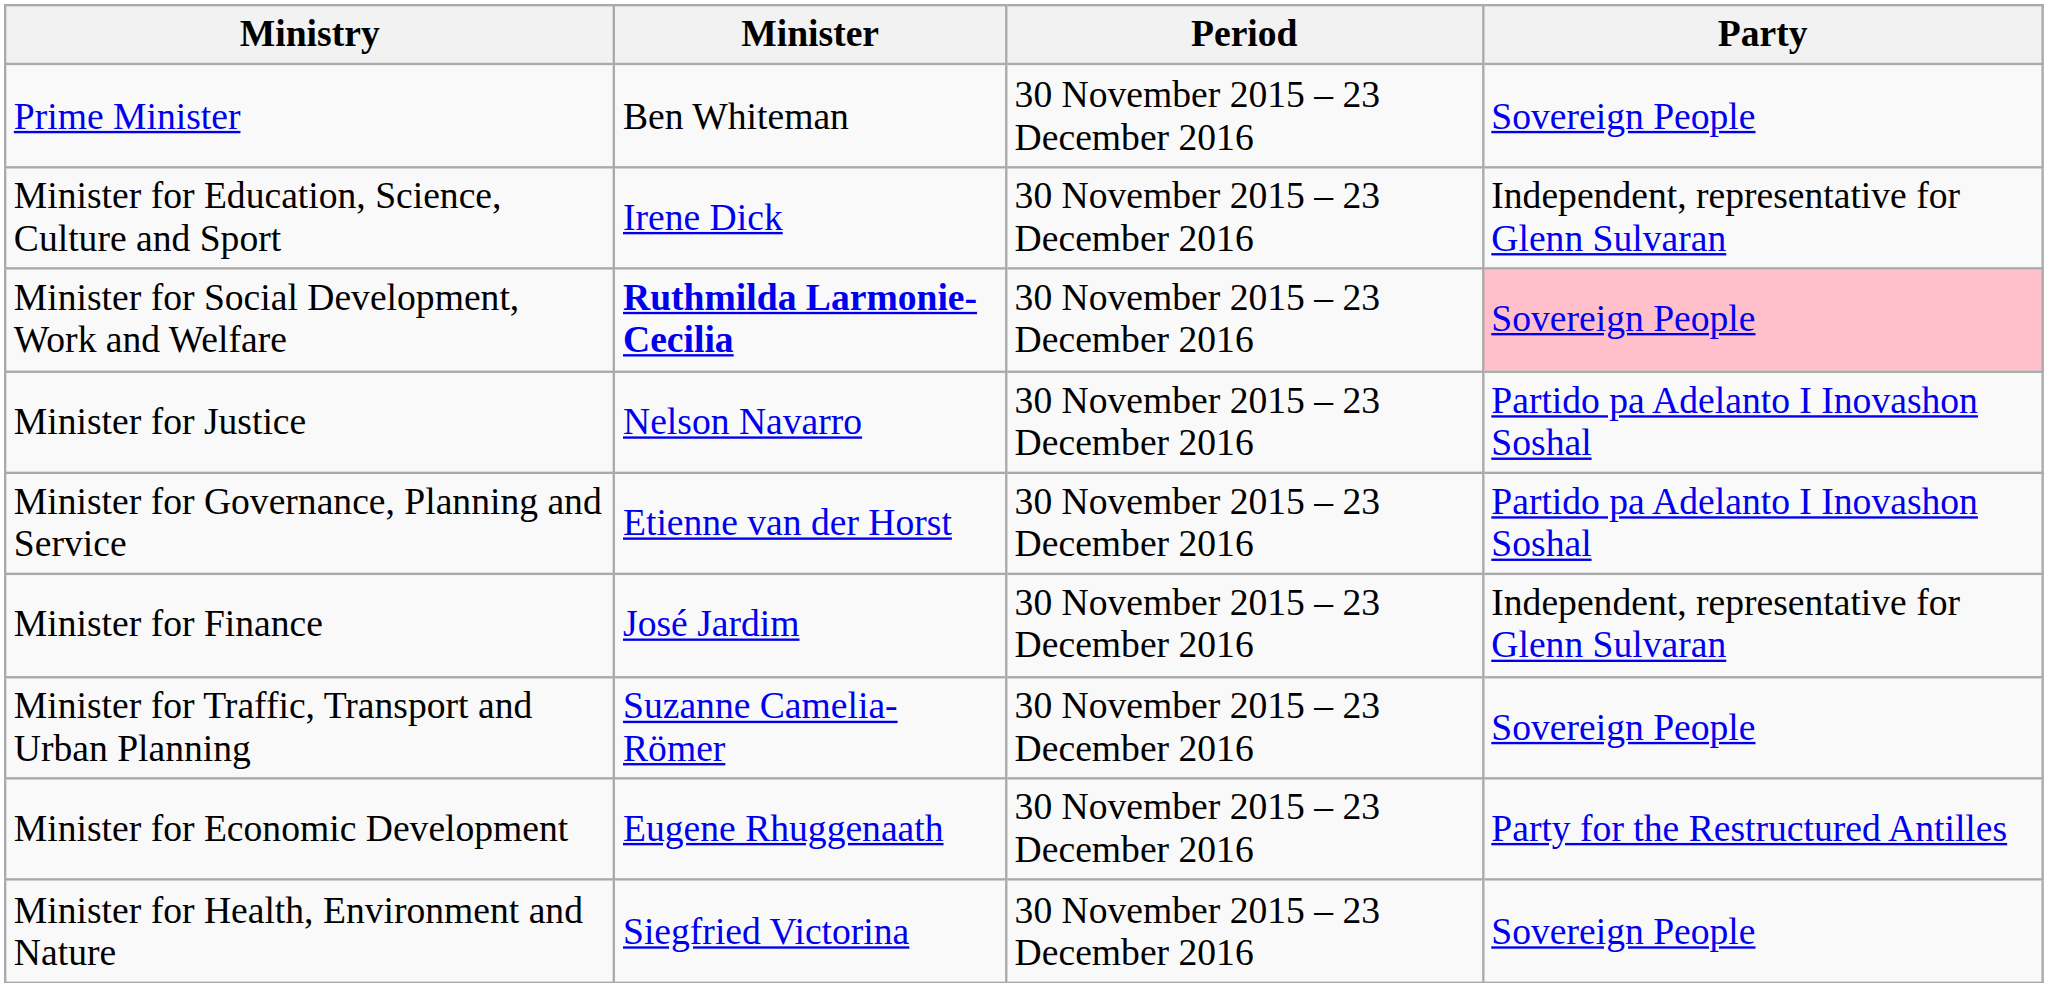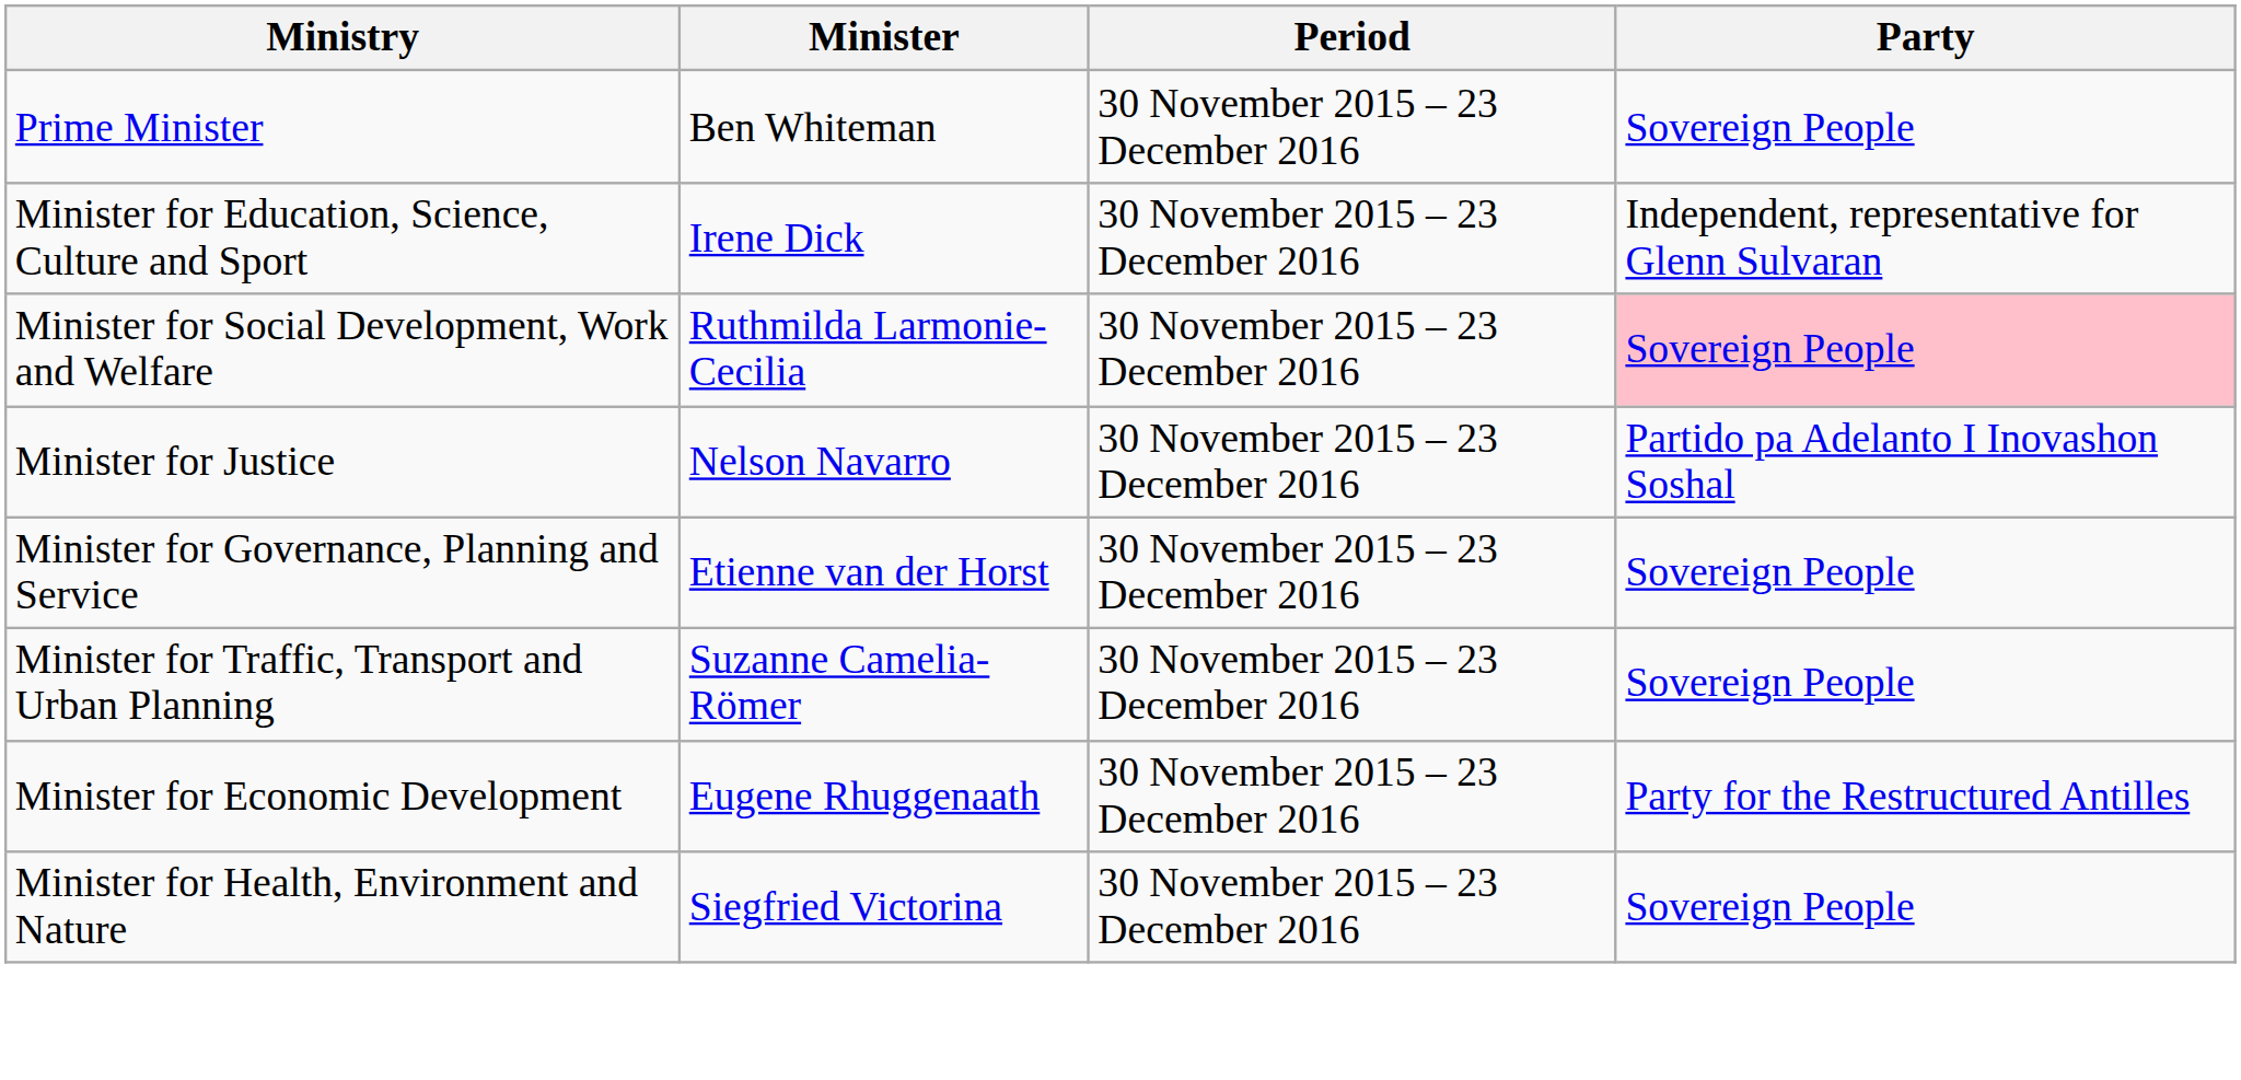 <table class="wikitable">
 <tr>
 <th>Ministry</th>
 <th>Minister</th>
 <th>Period</th>
 <th>Party</th>
 </tr>
 <tr>
 <td><a href='#'>Prime Minister</a></td>
 <td>Ben Whiteman</td>
 <td>30 November 2015 – 23 December 2016</td>
 <td><a href='#'>Sovereign People</a></td>
 </tr>
 <tr>
 <td>Minister for Education, Science, Culture and Sport</td>
 <td><a href='#'>Irene Dick</a></td>
 <td>30 November 2015 – 23 December 2016</td>
 <td>Independent, representative for <a href='#'>Glenn Sulvaran</a></td>
 </tr>
 <tr>
 <td>Minister for Social Development, Work and Welfare</td>
-<td><strong><a href='#'>Ruthmilda Larmonie-Cecilia</a></strong></td>
+<td><a href='#'>Ruthmilda Larmonie-Cecilia</a></td>
 <td>30 November 2015 – 23 December 2016</td>
 <td style="background: pink;"><a href='#'>Sovereign People</a></td>
 </tr>
 <tr>
 <td>Minister for Justice</td>
 <td><a href='#'>Nelson Navarro</a></td>
 <td>30 November 2015 – 23 December 2016</td>
 <td><a href='#'>Partido pa Adelanto I Inovashon Soshal</a></td>
 </tr>
 <tr>
 <td>Minister for Governance, Planning and Service</td>
 <td><a href='#'>Etienne van der Horst</a></td>
 <td>30 November 2015 – 23 December 2016</td>
-<td><a href='#'>Partido pa Adelanto I Inovashon Soshal</a></td>
-</tr>
-<tr>
-<td>Minister for Finance</td>
-<td><a href='#'>José Jardim</a></td>
-<td>30 November 2015 – 23 December 2016</td>
-<td>Independent, representative for <a href='#'>Glenn Sulvaran</a></td>
+<td><a href='#'>Sovereign People</a></td>
 </tr>
 <tr>
 <td>Minister for Traffic, Transport and Urban Planning</td>
 <td><a href='#'>Suzanne Camelia-Römer</a></td>
 <td>30 November 2015 – 23 December 2016</td>
 <td><a href='#'>Sovereign People</a></td>
 </tr>
 <tr>
 <td>Minister for Economic Development</td>
 <td><a href='#'>Eugene Rhuggenaath</a></td>
 <td>30 November 2015 – 23 December 2016</td>
 <td><a href='#'>Party for the Restructured Antilles</a></td>
 </tr>
 <tr>
 <td>Minister for Health, Environment and Nature</td>
 <td><a href='#'>Siegfried Victorina</a></td>
 <td>30 November 2015 – 23 December 2016</td>
 <td><a href='#'>Sovereign People</a></td>
 </tr>
 </table>
